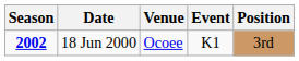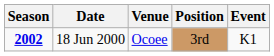 <table class="wikitable" style="text-align:center; font-size:95%;">
 <tr>
 <th>Season</th>
 <th>Date</th>
 <th>Venue</th>
+<th>Position</th>
 <th>Event</th>
-<th>Position</th>
 </tr>
 <tr>
 <td><strong><a href='#'>2002</a></strong></td>
 <td align=right>18 Jun 2000</td>
 <td align=left><a href='#'>Ocoee</a></td>
+<td bgcolor=cc9966>3rd</td>
 <td>K1</td>
-<td bgcolor=cc9966>3rd</td>
 </tr>
 </table>
